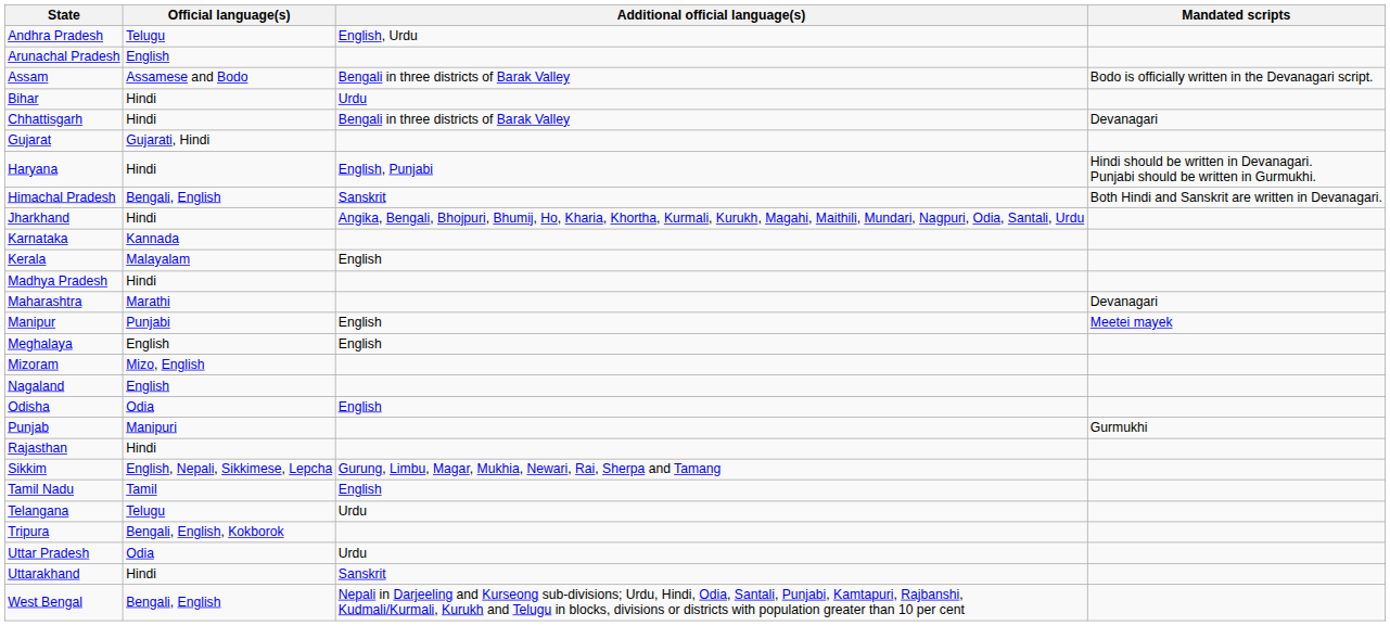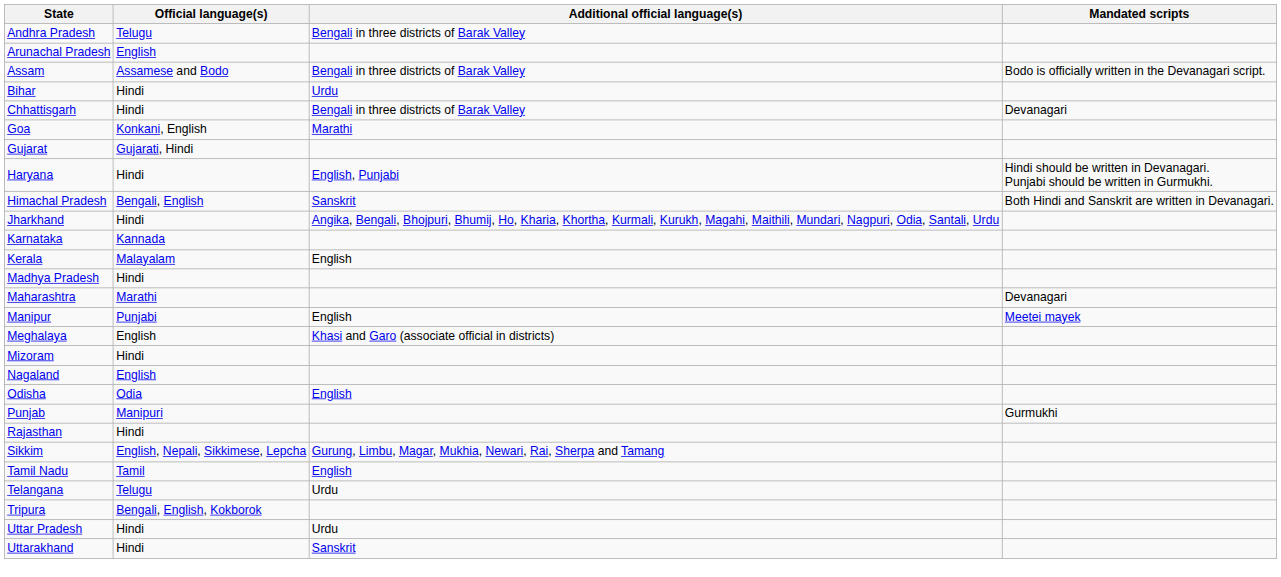 <table class="wikitable sortable">
 <tr>
 <th scope="col">State</th>
 <th scope="col">Official language(s)</th>
 <th scope="col">Additional official language(s)</th>
 <th>Mandated scripts</th>
 </tr>
 <tr>
 <td><a href='#'>Andhra Pradesh</a></td>
 <td><a href='#'>Telugu</a></td>
-<td><a href='#'>English</a>, Urdu</td>
+<td rowspan="1"><a href='#'>Bengali</a> in three districts of <a href='#'>Barak Valley</a></td>
 <td></td>
 </tr>
 <tr>
 <td><a href='#'>Arunachal Pradesh</a></td>
 <td><a href='#'>English</a></td>
 <td></td>
 <td></td>
 </tr>
 <tr>
 <td><a href='#'>Assam</a></td>
 <td><a href='#'>Assamese</a> and <a href='#'>Bodo</a></td>
 <td rowspan="1"><a href='#'>Bengali</a> in three districts of <a href='#'>Barak Valley</a></td>
 <td>Bodo is officially written in the Devanagari script.</td>
 </tr>
 <tr>
 <td><a href='#'>Bihar</a></td>
 <td>Hindi</td>
 <td><a href='#'>Urdu</a></td>
 <td></td>
 </tr>
 <tr>
 <td><a href='#'>Chhattisgarh</a></td>
 <td>Hindi</td>
 <td rowspan="1"><a href='#'>Bengali</a> in three districts of <a href='#'>Barak Valley</a></td>
 <td>Devanagari</td>
+</tr>
+<tr>
+<td><a href='#'>Goa</a></td>
+<td><a href='#'>Konkani</a>, English</td>
+<td><a href='#'>Marathi</a></td>
+<td></td>
 </tr>
 <tr>
 <td><a href='#'>Gujarat</a></td>
 <td><a href='#'>Gujarati</a>, Hindi</td>
 <td></td>
 <td></td>
 </tr>
 <tr>
 <td><a href='#'>Haryana</a></td>
 <td>Hindi</td>
 <td><a href='#'>English</a>, <a href='#'>Punjabi</a></td>
 <td>Hindi should be written in Devanagari.<br>Punjabi should be written in Gurmukhi.</td>
 </tr>
 <tr>
 <td><a href='#'>Himachal Pradesh</a></td>
 <td><a href='#'>Bengali</a>, <a href='#'>English</a></td>
 <td><a href='#'>Sanskrit</a></td>
 <td>Both Hindi and Sanskrit are written in Devanagari.</td>
 </tr>
 <tr>
 <td><a href='#'>Jharkhand</a></td>
 <td>Hindi</td>
 <td><a href='#'>Angika</a>, <a href='#'>Bengali</a>, <a href='#'>Bhojpuri</a>, <a href='#'>Bhumij</a>, <a href='#'>Ho</a>, <a href='#'>Kharia</a>, <a href='#'>Khortha</a>, <a href='#'>Kurmali</a>, <a href='#'>Kurukh</a>, <a href='#'>Magahi</a>, <a href='#'>Maithili</a>, <a href='#'>Mundari</a>, <a href='#'>Nagpuri</a>, <a href='#'>Odia</a>, <a href='#'>Santali</a>, <a href='#'>Urdu</a></td>
 <td></td>
 </tr>
 <tr>
 <td><a href='#'>Karnataka</a></td>
 <td><a href='#'>Kannada</a></td>
 <td></td>
 <td></td>
 </tr>
 <tr>
 <td><a href='#'>Kerala</a></td>
 <td><a href='#'>Malayalam</a></td>
 <td>English</td>
 <td></td>
 </tr>
 <tr>
 <td><a href='#'>Madhya Pradesh</a></td>
 <td>Hindi</td>
 <td></td>
 <td></td>
 </tr>
 <tr>
 <td><a href='#'>Maharashtra</a></td>
 <td><a href='#'>Marathi</a></td>
 <td></td>
 <td>Devanagari</td>
 </tr>
 <tr>
 <td><a href='#'>Manipur</a></td>
 <td><a href='#'>Punjabi</a></td>
 <td>English</td>
 <td><a href='#'>Meetei mayek</a></td>
 </tr>
 <tr>
 <td><a href='#'>Meghalaya</a></td>
 <td>English</td>
-<td>English</td>
+<td><a href='#'>Khasi</a> and <a href='#'>Garo</a> (associate official in districts)</td>
 <td></td>
 </tr>
 <tr>
 <td><a href='#'>Mizoram</a></td>
-<td><a href='#'>Mizo</a>, <a href='#'>English</a></td>
+<td>Hindi</td>
 <td></td>
 <td></td>
 </tr>
 <tr>
 <td><a href='#'>Nagaland</a></td>
 <td><a href='#'>English</a></td>
 <td></td>
 <td></td>
 </tr>
 <tr>
 <td><a href='#'>Odisha</a></td>
 <td><a href='#'>Odia</a></td>
 <td><a href='#'>English</a></td>
 <td></td>
 </tr>
 <tr>
 <td><a href='#'>Punjab</a></td>
 <td><a href='#'>Manipuri</a></td>
 <td></td>
 <td>Gurmukhi</td>
 </tr>
 <tr>
 <td><a href='#'>Rajasthan</a></td>
 <td>Hindi</td>
 <td></td>
 <td></td>
 </tr>
 <tr>
 <td><a href='#'>Sikkim</a></td>
 <td><a href='#'>English</a>, <a href='#'>Nepali</a>, <a href='#'>Sikkimese</a>, <a href='#'>Lepcha</a></td>
 <td><a href='#'>Gurung</a>, <a href='#'>Limbu</a>, <a href='#'>Magar</a>, <a href='#'>Mukhia</a>, <a href='#'>Newari</a>, <a href='#'>Rai</a>, <a href='#'>Sherpa</a> and <a href='#'>Tamang</a></td>
 <td></td>
 </tr>
 <tr>
 <td><a href='#'>Tamil Nadu</a></td>
 <td><a href='#'>Tamil</a></td>
 <td><a href='#'>English</a></td>
 <td></td>
 </tr>
 <tr>
 <td><a href='#'>Telangana</a></td>
 <td><a href='#'>Telugu</a></td>
 <td>Urdu</td>
 <td></td>
 </tr>
 <tr>
 <td><a href='#'>Tripura</a></td>
 <td><a href='#'>Bengali</a>, <a href='#'>English</a>, <a href='#'>Kokborok</a></td>
 <td></td>
 <td></td>
 </tr>
 <tr>
 <td><a href='#'>Uttar Pradesh</a></td>
-<td><a href='#'>Odia</a></td>
+<td>Hindi</td>
 <td>Urdu</td>
 <td></td>
 </tr>
 <tr>
 <td><a href='#'>Uttarakhand</a></td>
 <td>Hindi</td>
 <td><a href='#'>Sanskrit</a></td>
 <td></td>
 </tr>
-<tr>
-<td><a href='#'>West Bengal</a></td>
-<td><a href='#'>Bengali</a>, <a href='#'>English</a></td>
-<td><a href='#'>Nepali</a> in <a href='#'>Darjeeling</a> and <a href='#'>Kurseong</a> sub-divisions; Urdu, Hindi, <a href='#'>Odia</a>, <a href='#'>Santali</a>, <a href='#'>Punjabi</a>, <a href='#'>Kamtapuri</a>, <a href='#'>Rajbanshi</a>,<br><a href='#'>Kudmali/Kurmali</a>, <a href='#'>Kurukh</a> and <a href='#'>Telugu</a> in blocks, divisions or districts with population greater than 10 per cent</td>
-<td></td>
-</tr>
 </table>
